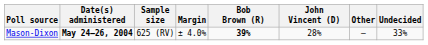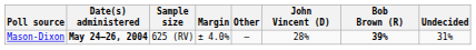 <table class="wikitable" style="font-size:90%;text-align:center;">
 <tr valign=bottom>
 <th>Poll source</th>
 <th>Date(s)<br>administered</th>
 <th>Sample<br>size</th>
 <th>Margin<br></th>
+<th>Other</th>
+<th style="width:100px;">John<br>Vincent (D)</th>
 <th style="width:100px;">Bob<br>Brown (R)</th>
-<th style="width:100px;">John<br>Vincent (D)</th>
-<th>Other</th>
 <th>Undecided</th>
 </tr>
 <tr>
 <td style="text-align:left;"><a href='#'>Mason-Dixon</a></td>
 <td><strong>May 24–26, 2004</strong></td>
 <td>625 (RV)</td>
 <td>± 4.0%</td>
+<td>–</td>
+<td>28%</td>
 <td><strong>39%</strong></td>
-<td>28%</td>
-<td>–</td>
-<td>33%</td>
+<td>31%</td>
 </tr>
 </table>
